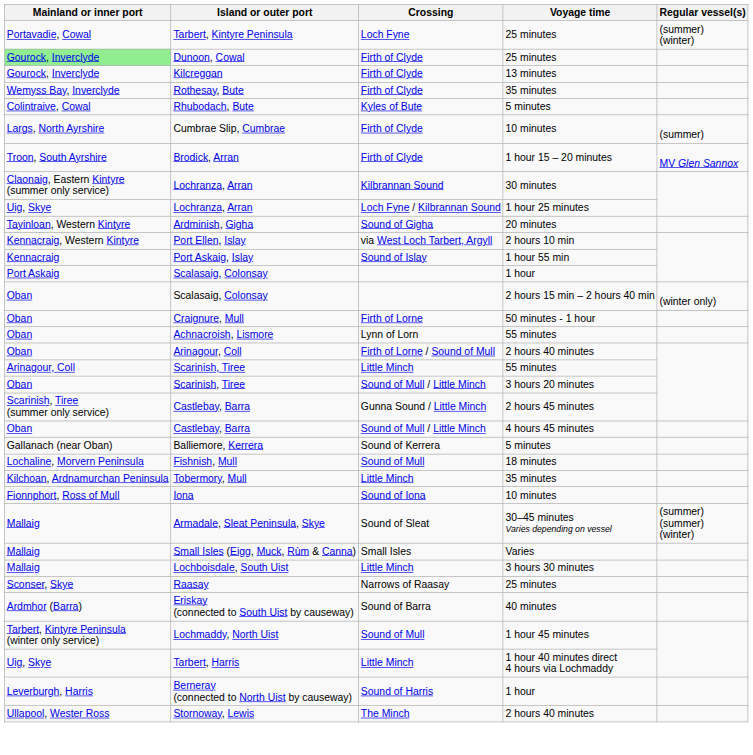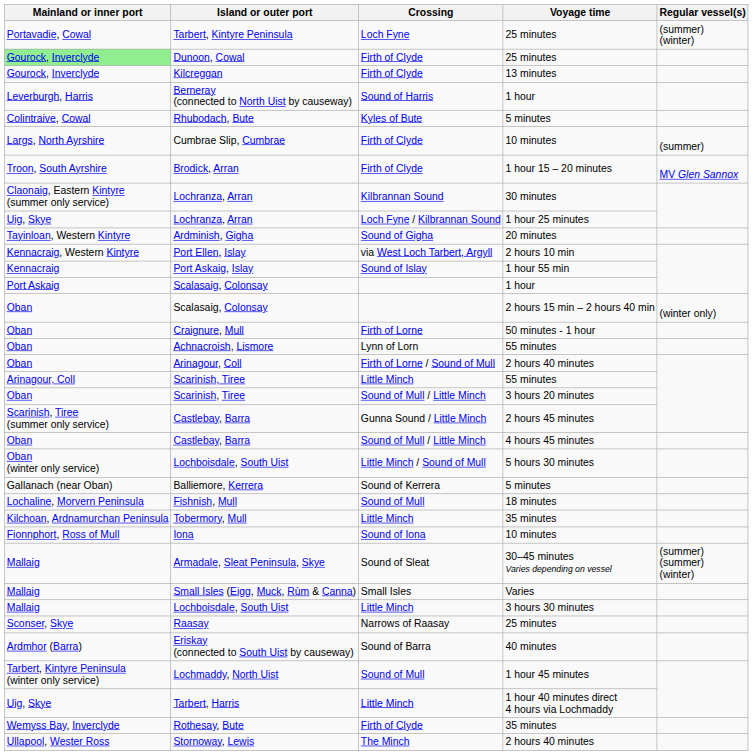 <table class="wikitable sortable">
 <tr>
 <th>Mainland or inner port</th>
 <th>Island or outer port</th>
 <th>Crossing</th>
 <th class=unsortable>Voyage time</th>
 <th>Regular vessel(s)</th>
 </tr>
 <tr>
 <td><a href='#'>Portavadie</a>, <a href='#'>Cowal</a></td>
 <td><a href='#'>Tarbert</a>, <a href='#'>Kintyre Peninsula</a></td>
 <td><a href='#'>Loch Fyne</a></td>
 <td>25 minutes</td>
 <td> (summer)<br> (winter)</td>
 </tr>
 <tr>
 <td style="background: lightgreen;"><a href='#'>Gourock</a>, <a href='#'>Inverclyde</a></td>
 <td><a href='#'>Dunoon</a>, <a href='#'>Cowal</a></td>
 <td><a href='#'>Firth of Clyde</a></td>
 <td>25 minutes</td>
 <td><br></td>
 </tr>
 <tr>
 <td><a href='#'>Gourock</a>, <a href='#'>Inverclyde</a></td>
 <td><a href='#'>Kilcreggan</a></td>
 <td><a href='#'>Firth of Clyde</a></td>
 <td>13 minutes</td>
 <td></td>
 </tr>
 <tr>
-<td><a href='#'>Wemyss Bay</a>, <a href='#'>Inverclyde</a></td>
-<td><a href='#'>Rothesay</a>, <a href='#'>Bute</a></td>
-<td><a href='#'>Firth of Clyde</a></td>
-<td>35 minutes</td>
-<td><br></td>
+<td><a href='#'>Leverburgh</a>, <a href='#'>Harris</a></td>
+<td><a href='#'>Berneray</a><br>(connected to <a href='#'>North Uist</a> by causeway)</td>
+<td><a href='#'>Sound of Harris</a></td>
+<td>1 hour</td>
+<td></td>
 </tr>
 <tr>
 <td><a href='#'>Colintraive</a>, <a href='#'>Cowal</a></td>
 <td><a href='#'>Rhubodach</a>, <a href='#'>Bute</a></td>
 <td><a href='#'>Kyles of Bute</a></td>
 <td>5 minutes</td>
 <td></td>
 </tr>
 <tr>
 <td><a href='#'>Largs</a>, <a href='#'>North Ayrshire</a></td>
 <td>Cumbrae Slip, <a href='#'>Cumbrae</a></td>
 <td><a href='#'>Firth of Clyde</a></td>
 <td>10 minutes</td>
 <td> <br> (summer)</td>
 </tr>
 <tr>
 <td><a href='#'>Troon</a>, <a href='#'>South Ayrshire</a></td>
 <td><a href='#'>Brodick</a>, <a href='#'>Arran</a></td>
 <td><a href='#'>Firth of Clyde</a></td>
 <td>1 hour 15 – 20 minutes</td>
 <td> <br><a href='#'>MV <em>Glen Sannox</em></a></td>
 </tr>
 <tr>
 <td><a href='#'>Claonaig</a>, Eastern <a href='#'>Kintyre</a><br>(summer only service)</td>
 <td><a href='#'>Lochranza</a>, <a href='#'>Arran</a></td>
 <td><a href='#'>Kilbrannan Sound</a></td>
 <td>30 minutes</td>
 <td rowspan="2"></td>
 </tr>
 <tr>
 <td><a href='#'>Uig</a>, <a href='#'>Skye</a></td>
 <td><a href='#'>Lochranza</a>, <a href='#'>Arran</a></td>
 <td><a href='#'>Loch Fyne</a> / <a href='#'>Kilbrannan Sound</a></td>
 <td>1 hour 25 minutes</td>
 </tr>
 <tr>
 <td><a href='#'>Tayinloan</a>, Western <a href='#'>Kintyre</a></td>
 <td><a href='#'>Ardminish</a>, <a href='#'>Gigha</a></td>
 <td><a href='#'>Sound of Gigha</a></td>
 <td>20 minutes</td>
 <td></td>
 </tr>
 <tr>
 <td><a href='#'>Kennacraig</a>, Western <a href='#'>Kintyre</a></td>
 <td><a href='#'>Port Ellen</a>, <a href='#'>Islay</a></td>
 <td>via <a href='#'>West Loch Tarbert, Argyll</a></td>
 <td>2 hours 10 min</td>
 <td rowspan="3"> <br></td>
 </tr>
 <tr>
 <td><a href='#'>Kennacraig</a></td>
 <td><a href='#'>Port Askaig</a>, <a href='#'>Islay</a></td>
 <td><a href='#'>Sound of Islay</a></td>
 <td>1 hour 55 min</td>
 </tr>
 <tr>
 <td><a href='#'>Port Askaig</a></td>
 <td><a href='#'>Scalasaig</a>, <a href='#'>Colonsay</a></td>
 <td></td>
 <td>1 hour</td>
 </tr>
 <tr>
 <td><a href='#'>Oban</a></td>
 <td>Scalasaig, <a href='#'>Colonsay</a></td>
 <td></td>
 <td>2 hours 15 min – 2 hours 40 min</td>
 <td><br>  (winter only)</td>
 </tr>
 <tr>
 <td><a href='#'>Oban</a></td>
 <td><a href='#'>Craignure</a>, <a href='#'>Mull</a></td>
 <td><a href='#'>Firth of Lorne</a></td>
 <td>50 minutes - 1 hour</td>
 <td> <br></td>
 </tr>
 <tr>
 <td><a href='#'>Oban</a></td>
 <td><a href='#'>Achnacroish</a>, <a href='#'>Lismore</a></td>
 <td>Lynn of Lorn</td>
 <td>55 minutes</td>
 <td></td>
 </tr>
 <tr>
 <td><a href='#'>Oban</a></td>
 <td><a href='#'>Arinagour</a>, <a href='#'>Coll</a></td>
 <td><a href='#'>Firth of Lorne</a> / <a href='#'>Sound of Mull</a></td>
 <td>2 hours 40 minutes</td>
 <td rowspan="4"></td>
 </tr>
 <tr>
 <td><a href='#'>Arinagour, Coll</a></td>
 <td><a href='#'>Scarinish, Tiree</a></td>
 <td><a href='#'>Little Minch</a></td>
 <td>55 minutes</td>
 </tr>
 <tr>
 <td><a href='#'>Oban</a></td>
 <td><a href='#'>Scarinish</a>, <a href='#'>Tiree</a></td>
 <td><a href='#'>Sound of Mull</a> / <a href='#'>Little Minch</a></td>
 <td>3 hours 20 minutes</td>
 </tr>
 <tr>
 <td><a href='#'>Scarinish</a>, <a href='#'>Tiree</a><br>(summer only service)</td>
 <td><a href='#'>Castlebay</a>, <a href='#'>Barra</a></td>
 <td>Gunna Sound / <a href='#'>Little Minch</a></td>
 <td>2 hours 45 minutes</td>
 </tr>
 <tr>
 <td><a href='#'>Oban</a></td>
 <td><a href='#'>Castlebay</a>, <a href='#'>Barra</a></td>
 <td><a href='#'>Sound of Mull</a> / <a href='#'>Little Minch</a></td>
 <td>4 hours 45 minutes</td>
 <td></td>
 </tr>
 <tr>
+<td><a href='#'>Oban</a><br> (winter only service)</td>
+<td><a href='#'>Lochboisdale</a>, <a href='#'>South Uist</a></td>
+<td><a href='#'>Little Minch</a> / <a href='#'>Sound of Mull</a></td>
+<td>5 hours 30 minutes</td>
+<td></td>
+</tr>
+<tr>
 <td>Gallanach (near Oban)</td>
 <td>Balliemore, <a href='#'>Kerrera</a></td>
 <td>Sound of Kerrera</td>
 <td>5 minutes</td>
 <td></td>
 </tr>
 <tr>
 <td><a href='#'>Lochaline</a>, <a href='#'>Morvern Peninsula</a></td>
 <td><a href='#'>Fishnish</a>, <a href='#'>Mull</a></td>
 <td><a href='#'>Sound of Mull</a></td>
 <td>18 minutes</td>
 <td></td>
 </tr>
 <tr>
 <td><a href='#'>Kilchoan</a>, <a href='#'>Ardnamurchan Peninsula</a></td>
 <td><a href='#'>Tobermory</a>, <a href='#'>Mull</a></td>
 <td><a href='#'>Little Minch</a></td>
 <td>35 minutes</td>
 <td></td>
 </tr>
 <tr>
 <td><a href='#'>Fionnphort</a>, <a href='#'>Ross of Mull</a></td>
 <td><a href='#'>Iona</a></td>
 <td><a href='#'>Sound of Iona</a></td>
 <td>10 minutes</td>
 <td></td>
 </tr>
 <tr>
 <td><a href='#'>Mallaig</a></td>
 <td><a href='#'>Armadale</a>, <a href='#'>Sleat Peninsula</a>, <a href='#'>Skye</a></td>
 <td>Sound of Sleat</td>
 <td>30–45 minutes<br><small><em>Varies depending on vessel</em></small></td>
 <td> (summer)<br> (summer)<br> (winter)</td>
 </tr>
 <tr>
 <td><a href='#'>Mallaig</a></td>
 <td><a href='#'>Small Isles</a> (<a href='#'>Eigg</a>, <a href='#'>Muck</a>, <a href='#'>Rùm</a> & <a href='#'>Canna</a>)</td>
 <td>Small Isles</td>
 <td>Varies</td>
 <td></td>
 </tr>
 <tr>
 <td><a href='#'>Mallaig</a></td>
 <td><a href='#'>Lochboisdale</a>, <a href='#'>South Uist</a></td>
 <td><a href='#'>Little Minch</a></td>
 <td>3 hours 30 minutes</td>
 <td></td>
 </tr>
 <tr>
 <td><a href='#'>Sconser</a>, <a href='#'>Skye</a></td>
 <td><a href='#'>Raasay</a></td>
 <td>Narrows of Raasay</td>
 <td>25 minutes</td>
 <td></td>
 </tr>
 <tr>
 <td><a href='#'>Ardmhor</a> (<a href='#'>Barra</a>)</td>
 <td><a href='#'>Eriskay</a><br>(connected to <a href='#'>South Uist</a> by causeway)</td>
 <td>Sound of Barra</td>
 <td>40 minutes</td>
 <td></td>
 </tr>
 <tr>
 <td><a href='#'>Tarbert</a>, <a href='#'> Kintyre Peninsula</a><br>(winter only service)</td>
 <td><a href='#'>Lochmaddy</a>, <a href='#'>North Uist</a></td>
 <td><a href='#'>Sound of Mull</a></td>
 <td>1 hour 45 minutes</td>
 <td rowspan="2"></td>
 </tr>
 <tr>
 <td><a href='#'>Uig</a>, <a href='#'>Skye</a></td>
 <td><a href='#'>Tarbert</a>, <a href='#'>Harris</a></td>
 <td><a href='#'>Little Minch</a></td>
 <td>1 hour 40 minutes direct<br>4 hours via Lochmaddy</td>
 </tr>
 <tr>
-<td><a href='#'>Leverburgh</a>, <a href='#'>Harris</a></td>
-<td><a href='#'>Berneray</a><br>(connected to <a href='#'>North Uist</a> by causeway)</td>
-<td><a href='#'>Sound of Harris</a></td>
-<td>1 hour</td>
-<td></td>
+<td><a href='#'>Wemyss Bay</a>, <a href='#'>Inverclyde</a></td>
+<td><a href='#'>Rothesay</a>, <a href='#'>Bute</a></td>
+<td><a href='#'>Firth of Clyde</a></td>
+<td>35 minutes</td>
+<td><br></td>
 </tr>
 <tr>
 <td><a href='#'>Ullapool</a>, <a href='#'>Wester Ross</a></td>
 <td><a href='#'>Stornoway</a>, <a href='#'>Lewis</a></td>
 <td><a href='#'>The Minch</a></td>
 <td>2 hours 40 minutes</td>
 <td></td>
 </tr>
 </table>
